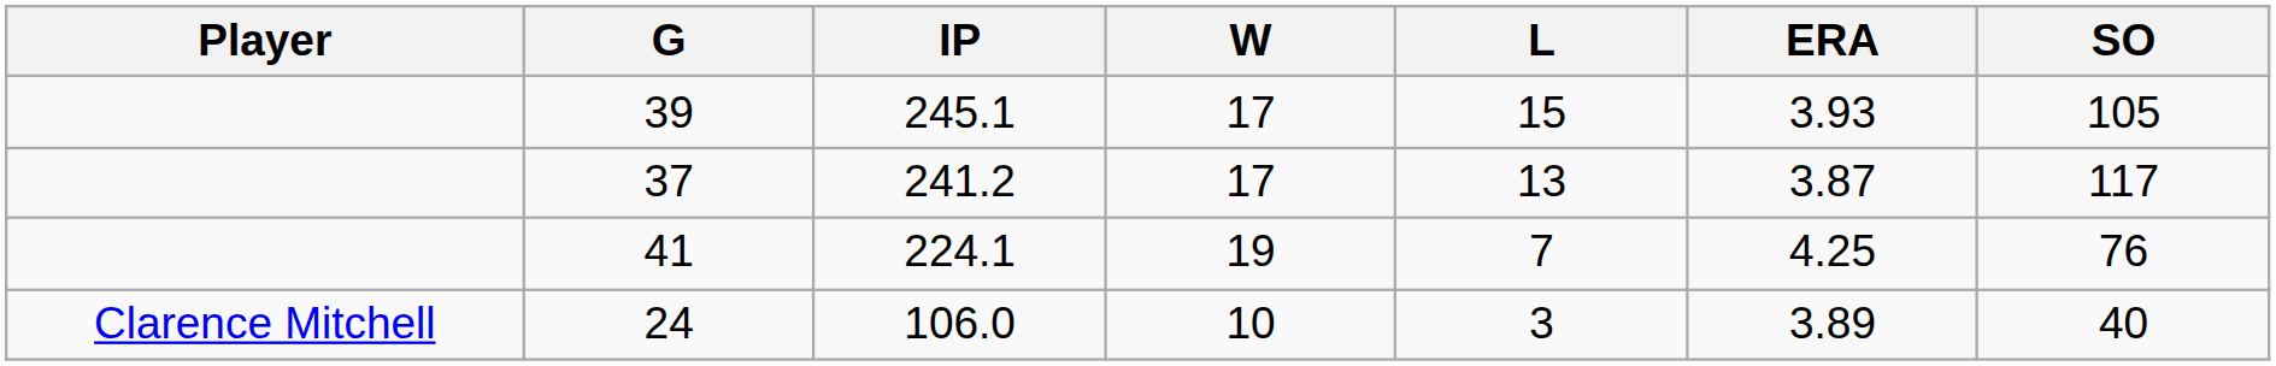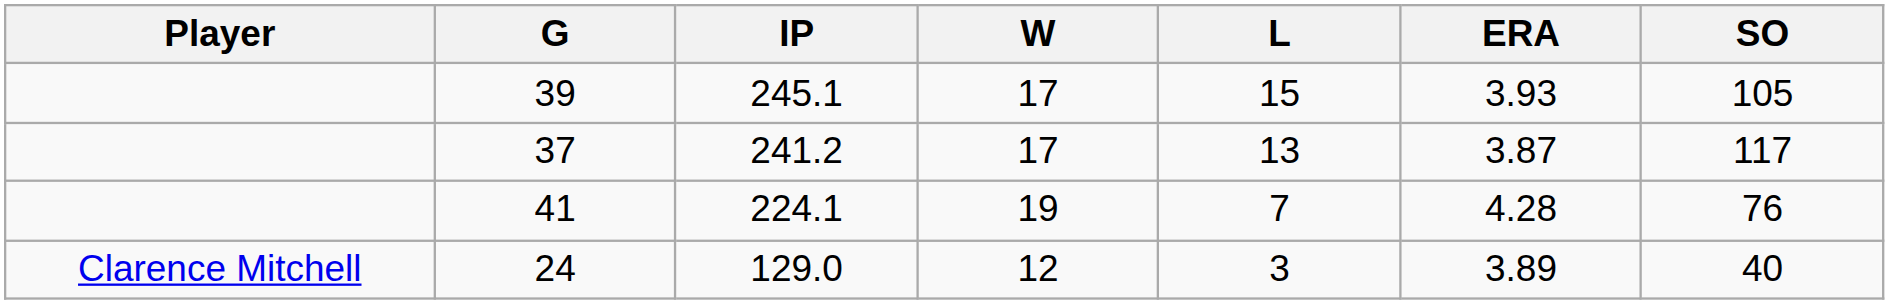 <table class="wikitable sortable">
 <tr>
 <th bgcolor="#DDDDFF" width="16%">Player</th>
 <th bgcolor="#DDDDFF" width="9%">G</th>
 <th bgcolor="#DDDDFF" width="9%">IP</th>
 <th bgcolor="#DDDDFF" width="9%">W</th>
 <th bgcolor="#DDDDFF" width="9%">L</th>
 <th bgcolor="#DDDDFF" width="9%">ERA</th>
 <th bgcolor="#DDDDFF" width="9%">SO</th>
 </tr>
 <tr align="center">
 <td></td>
 <td>39</td>
 <td>245.1</td>
 <td>17</td>
 <td>15</td>
 <td>3.93</td>
 <td>105</td>
 </tr>
 <tr align="center">
 <td></td>
 <td>37</td>
 <td>241.2</td>
 <td>17</td>
 <td>13</td>
 <td>3.87</td>
 <td>117</td>
 </tr>
 <tr align="center">
 <td></td>
 <td>41</td>
 <td>224.1</td>
 <td>19</td>
 <td>7</td>
-<td>4.25</td>
+<td>4.28</td>
 <td>76</td>
 </tr>
 <tr align=center>
 <td><a href='#'>Clarence Mitchell</a></td>
 <td>24</td>
-<td>106.0</td>
-<td>10</td>
+<td>129.0</td>
+<td>12</td>
 <td>3</td>
 <td>3.89</td>
 <td>40</td>
 </tr>
 </table>
